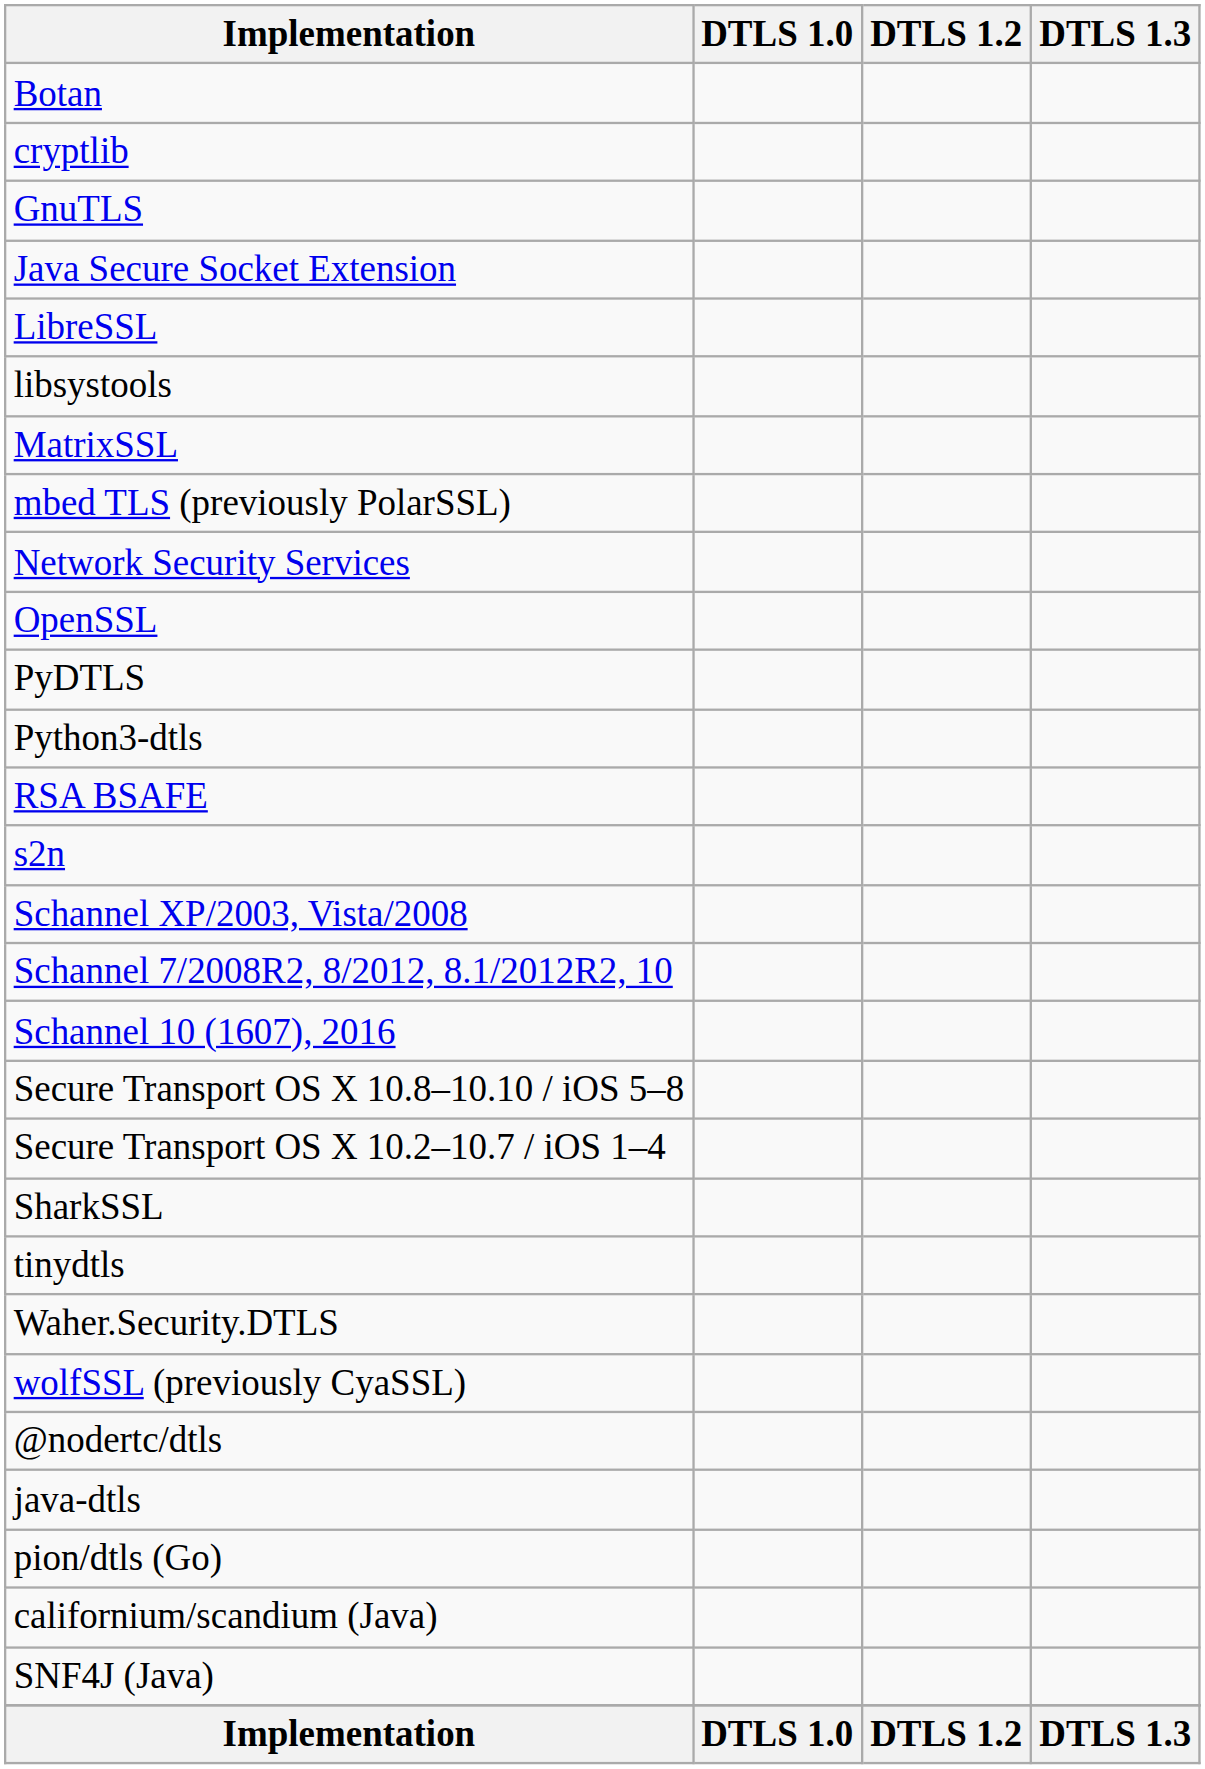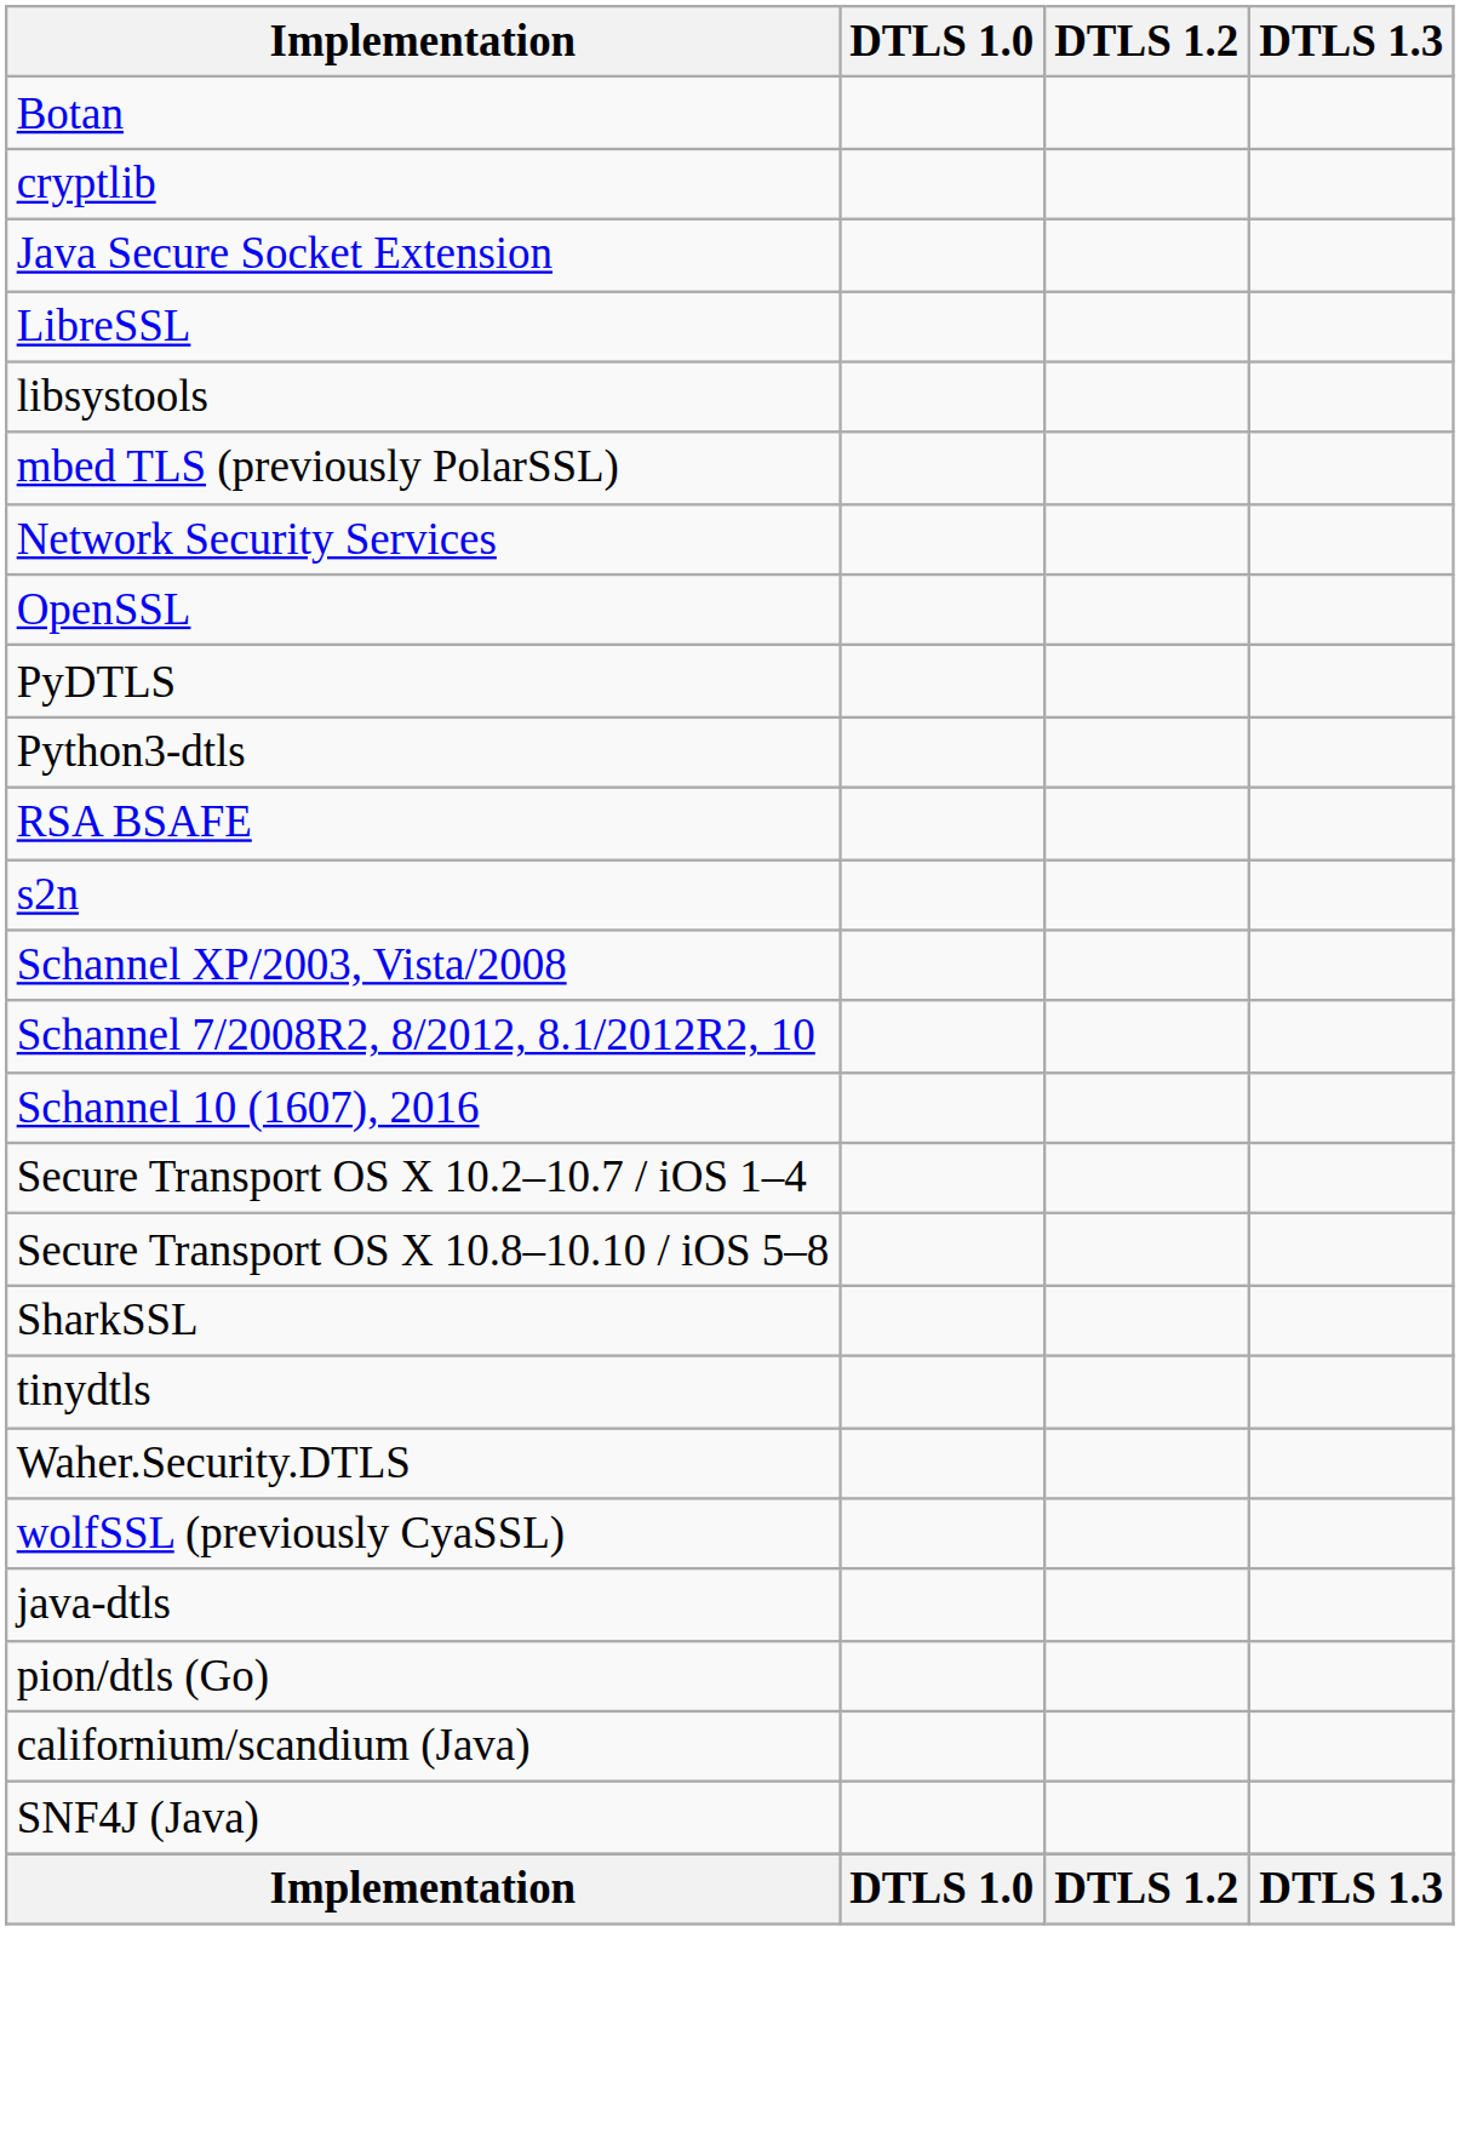 <table class="wikitable sortable" style="text-align: left;">
 <tr>
 <th>Implementation</th>
 <th>DTLS 1.0</th>
 <th>DTLS 1.2</th>
 <th>DTLS 1.3</th>
 </tr>
 <tr>
 <td><a href='#'>Botan</a></td>
 <td></td>
 <td></td>
 <td></td>
 </tr>
 <tr>
 <td><a href='#'>cryptlib</a></td>
 <td></td>
 <td></td>
 <td></td>
 </tr>
 <tr>
-<td><a href='#'>GnuTLS</a></td>
-<td></td>
-<td></td>
-<td></td>
-</tr>
-<tr>
 <td><a href='#'>Java Secure Socket Extension</a></td>
 <td></td>
 <td></td>
 <td></td>
 </tr>
 <tr>
 <td><a href='#'>LibreSSL</a></td>
 <td></td>
 <td></td>
 <td></td>
 </tr>
 <tr>
 <td>libsystools</td>
-<td></td>
-<td></td>
-<td></td>
-</tr>
-<tr>
-<td><a href='#'>MatrixSSL</a></td>
 <td></td>
 <td></td>
 <td></td>
 </tr>
 <tr>
 <td><a href='#'>mbed TLS</a> (previously PolarSSL)</td>
 <td></td>
 <td></td>
 <td></td>
 </tr>
 <tr>
 <td><a href='#'>Network Security Services</a></td>
 <td></td>
 <td></td>
 <td></td>
 </tr>
 <tr>
 <td><a href='#'>OpenSSL</a></td>
 <td></td>
 <td></td>
 <td></td>
 </tr>
 <tr>
 <td>PyDTLS</td>
 <td></td>
 <td></td>
 <td></td>
 </tr>
 <tr>
 <td>Python3-dtls</td>
 <td></td>
 <td></td>
 <td></td>
 </tr>
 <tr>
 <td><a href='#'>RSA BSAFE</a></td>
 <td></td>
 <td></td>
 <td></td>
 </tr>
 <tr>
 <td><a href='#'>s2n</a></td>
 <td></td>
 <td></td>
 <td></td>
 </tr>
 <tr>
 <td><a href='#'>Schannel XP/2003, Vista/2008</a></td>
 <td></td>
 <td></td>
 <td></td>
 </tr>
 <tr>
 <td><a href='#'>Schannel 7/2008R2, 8/2012, 8.1/2012R2, 10</a></td>
 <td></td>
 <td></td>
 <td></td>
 </tr>
 <tr>
 <td><a href='#'>Schannel 10 (1607), 2016</a></td>
 <td></td>
 <td></td>
 <td></td>
 </tr>
 <tr>
-<td>Secure Transport OS X 10.8–10.10 / iOS 5–8</td>
+<td>Secure Transport OS X 10.2–10.7 / iOS 1–4</td>
 <td></td>
 <td></td>
 <td></td>
 </tr>
 <tr>
-<td>Secure Transport OS X 10.2–10.7 / iOS 1–4</td>
+<td>Secure Transport OS X 10.8–10.10 / iOS 5–8</td>
 <td></td>
 <td></td>
 <td></td>
 </tr>
 <tr>
 <td>SharkSSL</td>
 <td></td>
 <td></td>
 <td></td>
 </tr>
 <tr>
 <td>tinydtls </td>
 <td></td>
 <td></td>
 <td></td>
 </tr>
 <tr>
 <td>Waher.Security.DTLS </td>
 <td></td>
 <td></td>
 <td></td>
 </tr>
 <tr>
 <td><a href='#'>wolfSSL</a> (previously CyaSSL)</td>
-<td></td>
-<td></td>
-<td></td>
-</tr>
-<tr>
-<td>@nodertc/dtls </td>
 <td></td>
 <td></td>
 <td></td>
 </tr>
 <tr>
 <td>java-dtls</td>
 <td></td>
 <td></td>
 <td></td>
 </tr>
 <tr>
 <td>pion/dtls (Go)</td>
 <td></td>
 <td></td>
 <td></td>
 </tr>
 <tr>
 <td>californium/scandium (Java)</td>
 <td></td>
 <td></td>
 <td></td>
 </tr>
 <tr>
 <td>SNF4J (Java)</td>
 <td></td>
 <td></td>
 <td></td>
 </tr>
 <tr>
 </tr>
 <tr class="sortbottom">
 <th>Implementation</th>
 <th>DTLS 1.0</th>
 <th>DTLS 1.2</th>
 <th>DTLS 1.3</th>
 </tr>
 </table>
